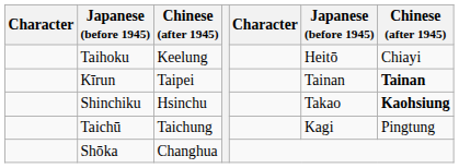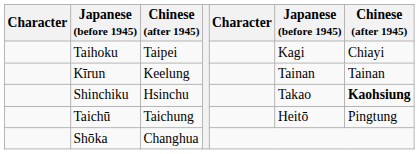 <table class=wikitable>
 <tr>
 <th>Character</th>
 <th>Japanese<br><small>(before 1945)</small></th>
 <th>Chinese<br><small>(after 1945)</small></th>
 <th rowspan=6></th>
 <th>Character</th>
 <th>Japanese<br><small>(before 1945)</small></th>
 <th>Chinese<br><small>(after 1945)</small></th>
 </tr>
 <tr>
 <td><span></span></td>
 <td>Taihoku</td>
-<td>Keelung</td>
+<td>Taipei</td>
 <td><span></span></td>
-<td>Heitō</td>
+<td>Kagi</td>
 <td>Chiayi</td>
 </tr>
 <tr>
 <td><span></span></td>
 <td>Kīrun</td>
-<td>Taipei</td>
+<td>Keelung</td>
 <td><span></span></td>
 <td>Tainan</td>
-<td><strong>Tainan</strong></td>
+<td>Tainan</td>
 </tr>
 <tr>
 <td><span></span></td>
 <td>Shinchiku</td>
 <td>Hsinchu</td>
 <td><span></span></td>
 <td>Takao</td>
 <td><strong>Kaohsiung</strong></td>
 </tr>
 <tr>
 <td><span></span></td>
 <td>Taichū</td>
 <td>Taichung</td>
 <td><span></span></td>
-<td>Kagi</td>
+<td>Heitō</td>
 <td>Pingtung</td>
 </tr>
 <tr>
 <td><span></span></td>
 <td>Shōka</td>
 <td>Changhua</td>
 </tr>
 </table>
